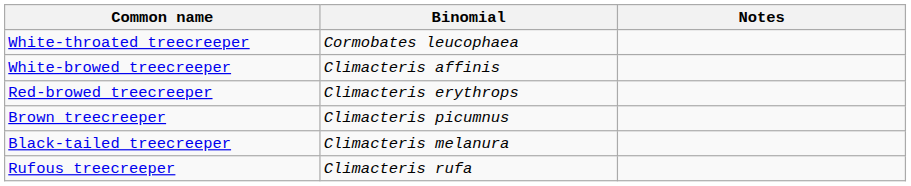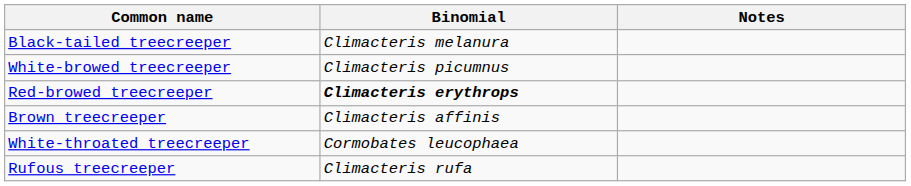 <table style="width:60%;" class="wikitable">
 <tr>
 <th width=35%>Common name</th>
 <th width=33%>Binomial</th>
 <th width=32%>Notes</th>
 </tr>
 <tr>
-<td><a href='#'>White-throated treecreeper</a></td>
-<td><em>Cormobates leucophaea</em></td>
+<td><a href='#'>Black-tailed treecreeper</a></td>
+<td><em>Climacteris melanura</em></td>
 <td></td>
 </tr>
 <tr>
 <td><a href='#'>White-browed treecreeper</a></td>
+<td><em>Climacteris picumnus</em></td>
+<td></td>
+</tr>
+<tr>
+<td><a href='#'>Red-browed treecreeper</a></td>
+<td><strong><em>Climacteris erythrops</em></strong></td>
+<td></td>
+</tr>
+<tr>
+<td><a href='#'>Brown treecreeper</a></td>
 <td><em>Climacteris affinis</em></td>
 <td></td>
 </tr>
 <tr>
-<td><a href='#'>Red-browed treecreeper</a></td>
-<td><em>Climacteris erythrops</em></td>
-<td></td>
-</tr>
-<tr>
-<td><a href='#'>Brown treecreeper</a></td>
-<td><em>Climacteris picumnus</em></td>
-<td></td>
-</tr>
-<tr>
-<td><a href='#'>Black-tailed treecreeper</a></td>
-<td><em>Climacteris melanura</em></td>
+<td><a href='#'>White-throated treecreeper</a></td>
+<td><em>Cormobates leucophaea</em></td>
 <td></td>
 </tr>
 <tr>
 <td><a href='#'>Rufous treecreeper</a></td>
 <td><em>Climacteris rufa</em></td>
 <td></td>
 </tr>
 </table>
